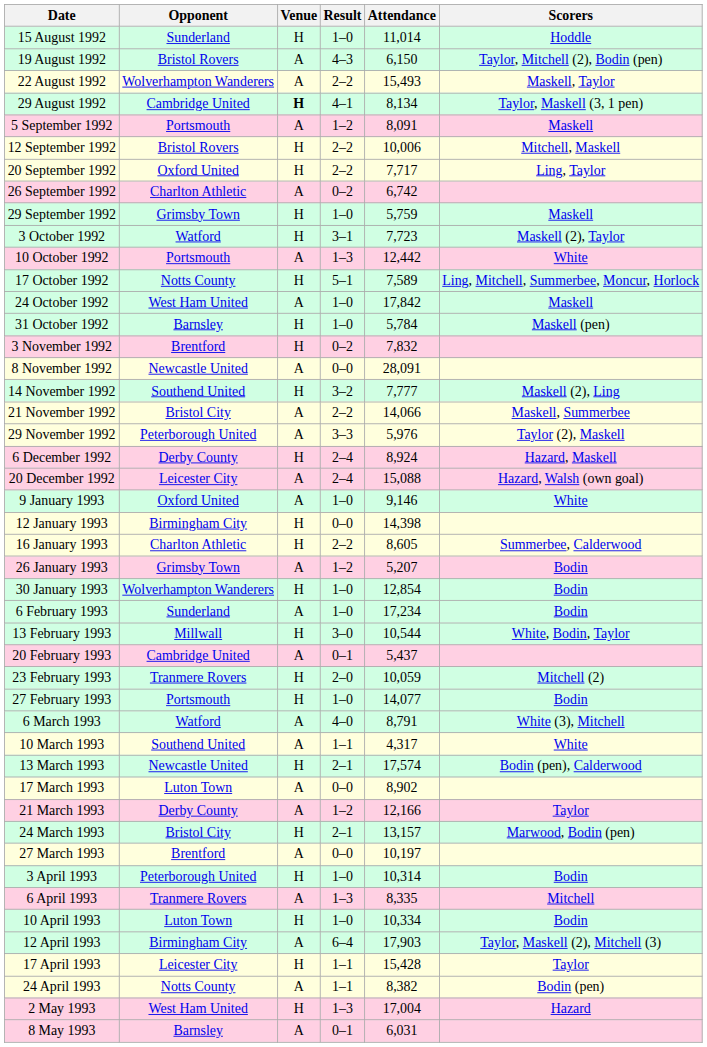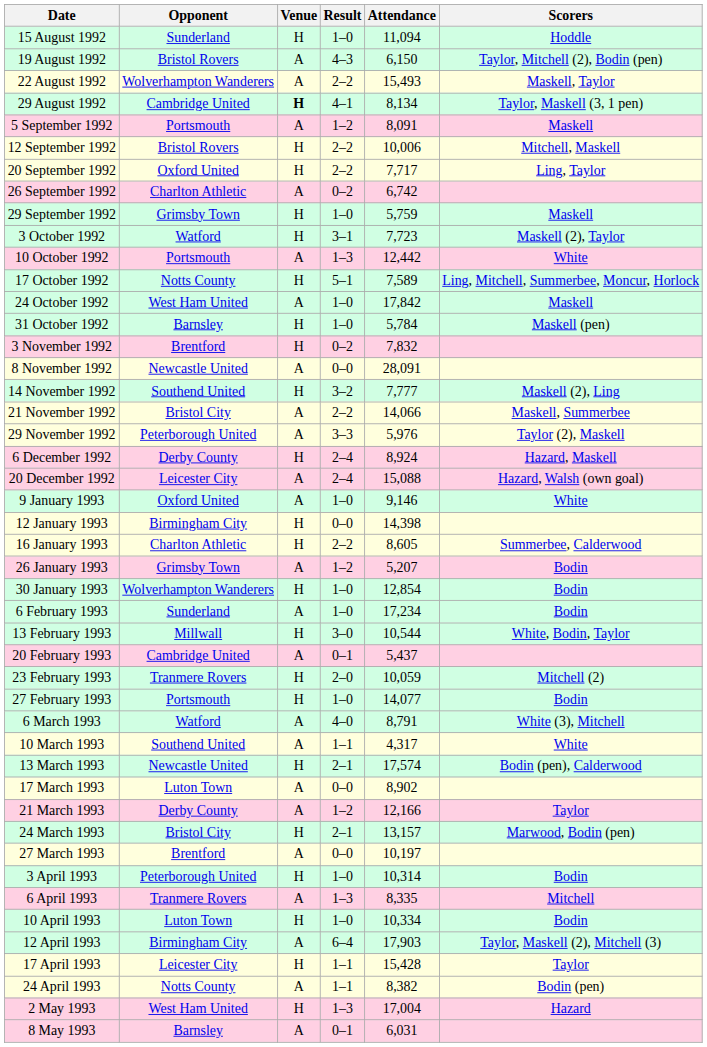 <table class="wikitable sortable" style="font-size:100%; text-align:center">
 <tr>
 <th>Date</th>
 <th>Opponent</th>
 <th>Venue</th>
 <th>Result</th>
 <th>Attendance</th>
 <th>Scorers</th>
 </tr>
 <tr style="background-color: #d0ffe3;">
 <td>15 August 1992</td>
 <td><a href='#'>Sunderland</a></td>
 <td>H</td>
 <td>1–0</td>
-<td>11,014</td>
+<td>11,094</td>
 <td><a href='#'>Hoddle</a></td>
 </tr>
 <tr style="background-color: #d0ffe3;">
 <td>19 August 1992</td>
 <td><a href='#'>Bristol Rovers</a></td>
 <td>A</td>
 <td>4–3</td>
 <td>6,150</td>
 <td><a href='#'>Taylor</a>, <a href='#'>Mitchell</a> (2), <a href='#'>Bodin</a> (pen)</td>
 </tr>
 <tr style="background-color: #ffffdd;">
 <td>22 August 1992</td>
 <td><a href='#'>Wolverhampton Wanderers</a></td>
 <td>A</td>
 <td>2–2</td>
 <td>15,493</td>
 <td><a href='#'>Maskell</a>, <a href='#'>Taylor</a></td>
 </tr>
 <tr style="background-color: #d0ffe3;">
 <td>29 August 1992</td>
 <td><a href='#'>Cambridge United</a></td>
 <td><strong>H</strong></td>
 <td>4–1</td>
 <td>8,134</td>
 <td><a href='#'>Taylor</a>, <a href='#'>Maskell</a> (3, 1 pen)</td>
 </tr>
 <tr style="background-color: #ffd0e3;">
 <td>5 September 1992</td>
 <td><a href='#'>Portsmouth</a></td>
 <td>A</td>
 <td>1–2</td>
 <td>8,091</td>
 <td><a href='#'>Maskell</a></td>
 </tr>
 <tr style="background-color: #ffffdd;">
 <td>12 September 1992</td>
 <td><a href='#'>Bristol Rovers</a></td>
 <td>H</td>
 <td>2–2</td>
 <td>10,006</td>
 <td><a href='#'>Mitchell</a>, <a href='#'>Maskell</a></td>
 </tr>
 <tr style="background-color: #ffffdd;">
 <td>20 September 1992</td>
 <td><a href='#'>Oxford United</a></td>
 <td>H</td>
 <td>2–2</td>
 <td>7,717</td>
 <td><a href='#'>Ling</a>, <a href='#'>Taylor</a></td>
 </tr>
 <tr style="background-color: #ffd0e3;">
 <td>26 September 1992</td>
 <td><a href='#'>Charlton Athletic</a></td>
 <td>A</td>
 <td>0–2</td>
 <td>6,742</td>
 <td></td>
 </tr>
 <tr style="background-color: #d0ffe3;">
 <td>29 September 1992</td>
 <td><a href='#'>Grimsby Town</a></td>
 <td>H</td>
 <td>1–0</td>
 <td>5,759</td>
 <td><a href='#'>Maskell</a></td>
 </tr>
 <tr style="background-color: #d0ffe3;">
 <td>3 October 1992</td>
 <td><a href='#'>Watford</a></td>
 <td>H</td>
 <td>3–1</td>
 <td>7,723</td>
 <td><a href='#'>Maskell</a> (2), <a href='#'>Taylor</a></td>
 </tr>
 <tr style="background-color: #ffd0e3;">
 <td>10 October 1992</td>
 <td><a href='#'>Portsmouth</a></td>
 <td>A</td>
 <td>1–3</td>
 <td>12,442</td>
 <td><a href='#'>White</a></td>
 </tr>
 <tr style="background-color: #d0ffe3;">
 <td>17 October 1992</td>
 <td><a href='#'>Notts County</a></td>
 <td>H</td>
 <td>5–1</td>
 <td>7,589</td>
 <td><a href='#'>Ling</a>, <a href='#'>Mitchell</a>, <a href='#'>Summerbee</a>, <a href='#'>Moncur</a>, <a href='#'>Horlock</a></td>
 </tr>
 <tr style="background-color: #d0ffe3;">
 <td>24 October 1992</td>
 <td><a href='#'>West Ham United</a></td>
 <td>A</td>
 <td>1–0</td>
 <td>17,842</td>
 <td><a href='#'>Maskell</a></td>
 </tr>
 <tr style="background-color: #d0ffe3;">
 <td>31 October 1992</td>
 <td><a href='#'>Barnsley</a></td>
 <td>H</td>
 <td>1–0</td>
 <td>5,784</td>
 <td><a href='#'>Maskell</a> (pen)</td>
 </tr>
 <tr style="background-color: #ffd0e3;">
 <td>3 November 1992</td>
 <td><a href='#'>Brentford</a></td>
 <td>H</td>
 <td>0–2</td>
 <td>7,832</td>
 <td></td>
 </tr>
 <tr style="background-color: #ffffdd;">
 <td>8 November 1992</td>
 <td><a href='#'>Newcastle United</a></td>
 <td>A</td>
 <td>0–0</td>
 <td>28,091</td>
 <td></td>
 </tr>
 <tr style="background-color: #d0ffe3;">
 <td>14 November 1992</td>
 <td><a href='#'>Southend United</a></td>
 <td>H</td>
 <td>3–2</td>
 <td>7,777</td>
 <td><a href='#'>Maskell</a> (2), <a href='#'>Ling</a></td>
 </tr>
 <tr style="background-color: #ffffdd;">
 <td>21 November 1992</td>
 <td><a href='#'>Bristol City</a></td>
 <td>A</td>
 <td>2–2</td>
 <td>14,066</td>
 <td><a href='#'>Maskell</a>, <a href='#'>Summerbee</a></td>
 </tr>
 <tr style="background-color: #ffffdd;">
 <td>29 November 1992</td>
 <td><a href='#'>Peterborough United</a></td>
 <td>A</td>
 <td>3–3</td>
 <td>5,976</td>
 <td><a href='#'>Taylor</a> (2), <a href='#'>Maskell</a></td>
 </tr>
 <tr style="background-color: #ffd0e3;">
 <td>6 December 1992</td>
 <td><a href='#'>Derby County</a></td>
 <td>H</td>
 <td>2–4</td>
 <td>8,924</td>
 <td><a href='#'>Hazard</a>, <a href='#'>Maskell</a></td>
 </tr>
 <tr style="background-color: #ffd0e3;">
 <td>20 December 1992</td>
 <td><a href='#'>Leicester City</a></td>
 <td>A</td>
 <td>2–4</td>
 <td>15,088</td>
 <td><a href='#'>Hazard</a>, <a href='#'>Walsh</a> (own goal)</td>
 </tr>
 <tr style="background-color: #d0ffe3;">
 <td>9 January 1993</td>
 <td><a href='#'>Oxford United</a></td>
 <td>A</td>
 <td>1–0</td>
 <td>9,146</td>
 <td><a href='#'>White</a></td>
 </tr>
 <tr style="background-color: #ffffdd;">
 <td>12 January 1993</td>
 <td><a href='#'>Birmingham City</a></td>
 <td>H</td>
 <td>0–0</td>
 <td>14,398</td>
 <td></td>
 </tr>
 <tr style="background-color: #ffffdd;">
 <td>16 January 1993</td>
 <td><a href='#'>Charlton Athletic</a></td>
 <td>H</td>
 <td>2–2</td>
 <td>8,605</td>
 <td><a href='#'>Summerbee</a>, <a href='#'>Calderwood</a></td>
 </tr>
 <tr style="background-color: #ffd0e3;">
 <td>26 January 1993</td>
 <td><a href='#'>Grimsby Town</a></td>
 <td>A</td>
 <td>1–2</td>
 <td>5,207</td>
 <td><a href='#'>Bodin</a></td>
 </tr>
 <tr style="background-color: #d0ffe3;">
 <td>30 January 1993</td>
 <td><a href='#'>Wolverhampton Wanderers</a></td>
 <td>H</td>
 <td>1–0</td>
 <td>12,854</td>
 <td><a href='#'>Bodin</a></td>
 </tr>
 <tr style="background-color: #d0ffe3;">
 <td>6 February 1993</td>
 <td><a href='#'>Sunderland</a></td>
 <td>A</td>
 <td>1–0</td>
 <td>17,234</td>
 <td><a href='#'>Bodin</a></td>
 </tr>
 <tr style="background-color: #d0ffe3;">
 <td>13 February 1993</td>
 <td><a href='#'>Millwall</a></td>
 <td>H</td>
 <td>3–0</td>
 <td>10,544</td>
 <td><a href='#'>White</a>, <a href='#'>Bodin</a>, <a href='#'>Taylor</a></td>
 </tr>
 <tr style="background-color: #ffd0e3;">
 <td>20 February 1993</td>
 <td><a href='#'>Cambridge United</a></td>
 <td>A</td>
 <td>0–1</td>
 <td>5,437</td>
 <td></td>
 </tr>
 <tr style="background-color: #d0ffe3;">
 <td>23 February 1993</td>
 <td><a href='#'>Tranmere Rovers</a></td>
 <td>H</td>
 <td>2–0</td>
 <td>10,059</td>
 <td><a href='#'>Mitchell</a> (2)</td>
 </tr>
 <tr style="background-color: #d0ffe3;">
 <td>27 February 1993</td>
 <td><a href='#'>Portsmouth</a></td>
 <td>H</td>
 <td>1–0</td>
 <td>14,077</td>
 <td><a href='#'>Bodin</a></td>
 </tr>
 <tr style="background-color: #d0ffe3;">
 <td>6 March 1993</td>
 <td><a href='#'>Watford</a></td>
 <td>A</td>
 <td>4–0</td>
 <td>8,791</td>
 <td><a href='#'>White</a> (3), <a href='#'>Mitchell</a></td>
 </tr>
 <tr style="background-color: #ffffdd;">
 <td>10 March 1993</td>
 <td><a href='#'>Southend United</a></td>
 <td>A</td>
 <td>1–1</td>
 <td>4,317</td>
 <td><a href='#'>White</a></td>
 </tr>
 <tr style="background-color: #d0ffe3;">
 <td>13 March 1993</td>
 <td><a href='#'>Newcastle United</a></td>
 <td>H</td>
 <td>2–1</td>
 <td>17,574</td>
 <td><a href='#'>Bodin</a> (pen), <a href='#'>Calderwood</a></td>
 </tr>
 <tr style="background-color: #ffffdd;">
 <td>17 March 1993</td>
 <td><a href='#'>Luton Town</a></td>
 <td>A</td>
 <td>0–0</td>
 <td>8,902</td>
 <td></td>
 </tr>
 <tr style="background-color: #ffd0e3;">
 <td>21 March 1993</td>
 <td><a href='#'>Derby County</a></td>
 <td>A</td>
 <td>1–2</td>
 <td>12,166</td>
 <td><a href='#'>Taylor</a></td>
 </tr>
 <tr style="background-color: #d0ffe3;">
 <td>24 March 1993</td>
 <td><a href='#'>Bristol City</a></td>
 <td>H</td>
 <td>2–1</td>
 <td>13,157</td>
 <td><a href='#'>Marwood</a>, <a href='#'>Bodin</a> (pen)</td>
 </tr>
 <tr style="background-color: #ffffdd;">
 <td>27 March 1993</td>
 <td><a href='#'>Brentford</a></td>
 <td>A</td>
 <td>0–0</td>
 <td>10,197</td>
 <td></td>
 </tr>
 <tr style="background-color: #d0ffe3;">
 <td>3 April 1993</td>
 <td><a href='#'>Peterborough United</a></td>
 <td>H</td>
 <td>1–0</td>
 <td>10,314</td>
 <td><a href='#'>Bodin</a></td>
 </tr>
 <tr style="background-color: #ffd0e3;">
 <td>6 April 1993</td>
 <td><a href='#'>Tranmere Rovers</a></td>
 <td>A</td>
 <td>1–3</td>
 <td>8,335</td>
 <td><a href='#'>Mitchell</a></td>
 </tr>
 <tr style="background-color: #d0ffe3;">
 <td>10 April 1993</td>
 <td><a href='#'>Luton Town</a></td>
 <td>H</td>
 <td>1–0</td>
 <td>10,334</td>
 <td><a href='#'>Bodin</a></td>
 </tr>
 <tr style="background-color: #d0ffe3;">
 <td>12 April 1993</td>
 <td><a href='#'>Birmingham City</a></td>
 <td>A</td>
 <td>6–4</td>
 <td>17,903</td>
 <td><a href='#'>Taylor</a>, <a href='#'>Maskell</a> (2), <a href='#'>Mitchell</a> (3)</td>
 </tr>
 <tr style="background-color: #ffffdd;">
 <td>17 April 1993</td>
 <td><a href='#'>Leicester City</a></td>
 <td>H</td>
 <td>1–1</td>
 <td>15,428</td>
 <td><a href='#'>Taylor</a></td>
 </tr>
 <tr style="background-color: #ffffdd;">
 <td>24 April 1993</td>
 <td><a href='#'>Notts County</a></td>
 <td>A</td>
 <td>1–1</td>
 <td>8,382</td>
 <td><a href='#'>Bodin</a> (pen)</td>
 </tr>
 <tr style="background-color: #ffd0e3;">
 <td>2 May 1993</td>
 <td><a href='#'>West Ham United</a></td>
 <td>H</td>
 <td>1–3</td>
 <td>17,004</td>
 <td><a href='#'>Hazard</a></td>
 </tr>
 <tr style="background-color: #ffd0e3;">
 <td>8 May 1993</td>
 <td><a href='#'>Barnsley</a></td>
 <td>A</td>
 <td>0–1</td>
 <td>6,031</td>
 <td></td>
 </tr>
 </table>
